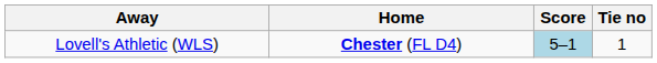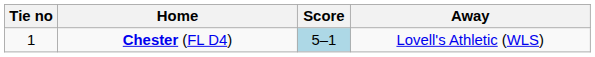 <table class="wikitable" style="text-align:center">
 <tr>
-<th width=250>Away</th>
+<th width=50>Tie no</th>
 <th width=250>Home</th>
 <th width=50>Score</th>
-<th width=50>Tie no</th>
+<th width=250>Away</th>
 </tr>
 <tr>
-<td><a href='#'>Lovell's Athletic</a> (<a href='#'>WLS</a>)</td>
+<td>1</td>
 <td><strong><a href='#'>Chester</a></strong> (<a href='#'>FL D4</a>)</td>
 <td style="background: lightblue;">5–1</td>
-<td>1</td>
+<td><a href='#'>Lovell's Athletic</a> (<a href='#'>WLS</a>)</td>
 </tr>
 </table>
